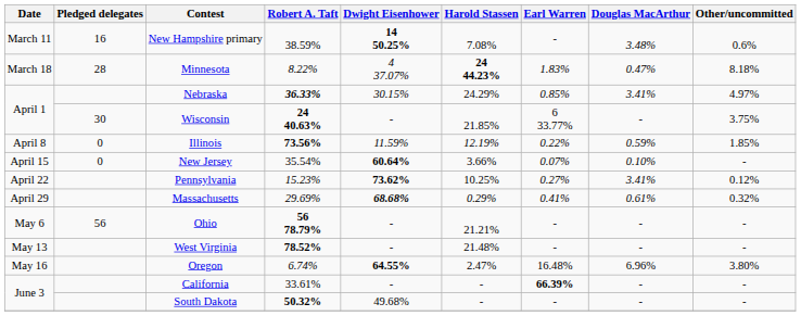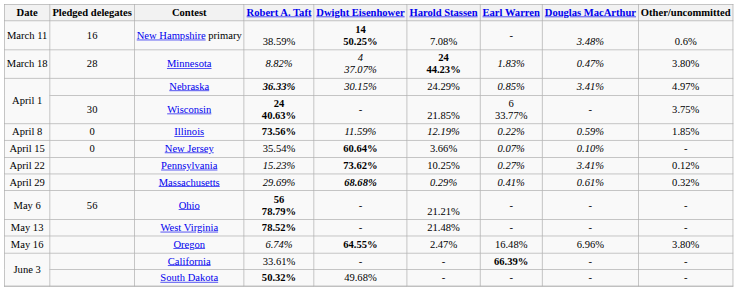 <table class="wikitable" style="margin:left:10px; text-align:center">
 <tr>
 <th>Date</th>
 <th>Pledged delegates</th>
 <th>Contest</th>
 <th><a href='#'>Robert A. Taft</a></th>
 <th><a href='#'>Dwight Eisenhower</a></th>
 <th><a href='#'>Harold Stassen</a></th>
 <th><a href='#'>Earl Warren</a></th>
 <th><a href='#'>Douglas MacArthur</a></th>
 <th>Other/uncommitted</th>
 </tr>
 <tr>
 <td>March 11</td>
 <td>16</td>
 <td><a href='#'>New Hampshire</a> primary</td>
 <td><br>38.59%</td>
 <td><strong>14<br>50.25%</strong></td>
 <td><br>7.08%</td>
 <td>-</td>
 <td><br><em>3.48%</em></td>
 <td><br>0.6%</td>
 </tr>
 <tr>
 <td>March 18</td>
 <td>28</td>
 <td><a href='#'>Minnesota</a></td>
-<td><em>8.22%</em></td>
+<td><em>8.82%</em></td>
 <td><em>4<br>37.07%</em></td>
 <td><strong>24<br>44.23%</strong></td>
 <td><em>1.83%</em></td>
 <td><em>0.47%</em></td>
-<td>8.18%</td>
+<td>3.80%</td>
 </tr>
 <tr>
 <td rowspan="2">April 1</td>
 <td></td>
 <td><a href='#'>Nebraska</a></td>
 <td><strong><em>36.33%</em></strong></td>
 <td><em>30.15%</em></td>
 <td>24.29%</td>
 <td><em>0.85%</em></td>
 <td><em>3.41%</em></td>
 <td>4.97%</td>
 </tr>
 <tr>
 <td>30</td>
 <td><a href='#'>Wisconsin</a></td>
 <td><strong>24<br>40.63%</strong></td>
 <td>-</td>
 <td><br>21.85%</td>
 <td>6<br>33.77%</td>
 <td>-</td>
 <td>3.75%</td>
 </tr>
 <tr>
 <td>April 8</td>
 <td>0</td>
 <td><a href='#'>Illinois</a></td>
 <td><strong>73.56%</strong></td>
 <td><em>11.59%</em></td>
 <td><em>12.19%</em></td>
 <td><em>0.22%</em></td>
 <td><em>0.59%</em></td>
 <td>1.85%</td>
 </tr>
 <tr>
 <td>April 15</td>
 <td>0</td>
 <td><a href='#'>New Jersey</a></td>
 <td>35.54%</td>
 <td><strong>60.64%</strong></td>
 <td>3.66%</td>
 <td><em>0.07%</em></td>
 <td><em>0.10%</em></td>
 <td>-</td>
 </tr>
 <tr>
 <td>April 22</td>
 <td></td>
 <td><a href='#'>Pennsylvania</a></td>
 <td><em>15.23%</em></td>
 <td><strong>73.62%</strong></td>
 <td>10.25%</td>
 <td><em>0.27%</em></td>
 <td><em>3.41%</em></td>
 <td>0.12%</td>
 </tr>
 <tr>
 <td>April 29</td>
 <td></td>
 <td><a href='#'>Massachusetts</a></td>
 <td><em>29.69%</em></td>
 <td><strong><em>68.68%</em></strong></td>
 <td><em>0.29%</em></td>
 <td><em>0.41%</em></td>
 <td><em>0.61%</em></td>
 <td>0.32%</td>
 </tr>
 <tr>
 <td>May 6</td>
 <td>56</td>
 <td><a href='#'>Ohio</a></td>
 <td><strong>56<br>78.79%</strong></td>
 <td>-</td>
 <td><br>21.21%</td>
 <td>-</td>
 <td>-</td>
 <td>-</td>
 </tr>
 <tr>
 <td>May 13</td>
 <td></td>
 <td><a href='#'>West Virginia</a></td>
 <td><strong>78.52%</strong></td>
 <td>-</td>
 <td>21.48%</td>
 <td>-</td>
 <td>-</td>
 <td>-</td>
 </tr>
 <tr>
 <td>May 16</td>
 <td></td>
 <td><a href='#'>Oregon</a></td>
 <td><em>6.74%</em></td>
 <td><strong>64.55%</strong></td>
 <td>2.47%</td>
 <td>16.48%</td>
 <td>6.96%</td>
 <td>3.80%</td>
 </tr>
 <tr>
 <td rowspan="2">June 3</td>
 <td></td>
 <td><a href='#'>California</a></td>
 <td>33.61%</td>
 <td>-</td>
 <td>-</td>
 <td><strong>66.39%</strong></td>
 <td>-</td>
 <td>-</td>
 </tr>
 <tr>
 <td></td>
 <td><a href='#'>South Dakota</a></td>
 <td><strong>50.32%</strong></td>
 <td>49.68%</td>
 <td>-</td>
 <td>-</td>
 <td>-</td>
 <td>-</td>
 </tr>
 <tr>
 </tr>
 </table>
